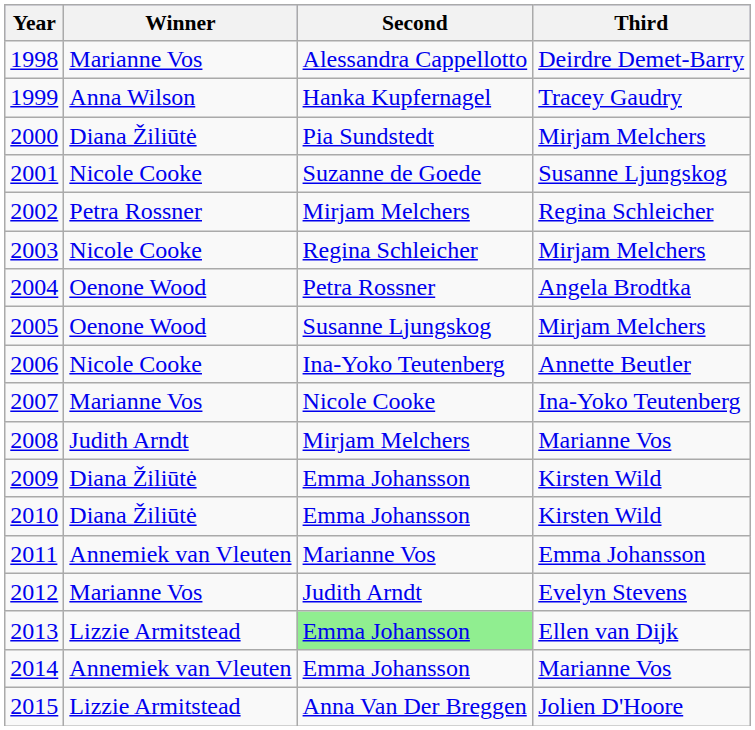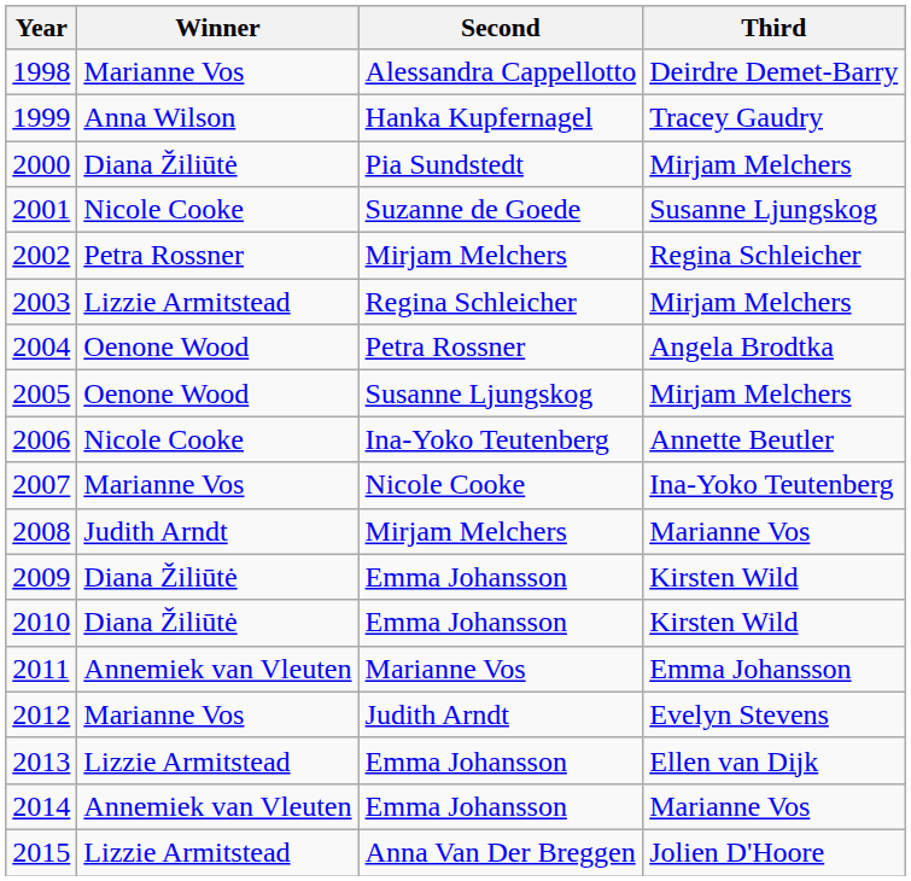 <table class="wikitable">
 <tr style="background:#ccccff; font-size: 90%;">
 <th>Year</th>
 <th>Winner</th>
 <th>Second</th>
 <th>Third</th>
 </tr>
 <tr>
 <td><a href='#'>1998</a></td>
 <td> <a href='#'>Marianne Vos</a></td>
 <td> <a href='#'>Alessandra Cappellotto</a></td>
 <td> <a href='#'>Deirdre Demet-Barry</a></td>
 </tr>
 <tr>
 <td><a href='#'>1999</a></td>
 <td> <a href='#'>Anna Wilson</a></td>
 <td> <a href='#'>Hanka Kupfernagel</a></td>
 <td> <a href='#'>Tracey Gaudry</a></td>
 </tr>
 <tr>
 <td><a href='#'>2000</a></td>
 <td> <a href='#'>Diana Žiliūtė</a></td>
 <td> <a href='#'>Pia Sundstedt</a></td>
 <td> <a href='#'>Mirjam Melchers</a></td>
 </tr>
 <tr>
 <td><a href='#'>2001</a></td>
 <td> <a href='#'>Nicole Cooke</a></td>
 <td> <a href='#'>Suzanne de Goede</a></td>
 <td> <a href='#'>Susanne Ljungskog</a></td>
 </tr>
 <tr>
 <td><a href='#'>2002</a></td>
 <td> <a href='#'>Petra Rossner</a></td>
 <td> <a href='#'>Mirjam Melchers</a></td>
 <td> <a href='#'>Regina Schleicher</a></td>
 </tr>
 <tr>
 <td><a href='#'>2003</a></td>
-<td> <a href='#'>Nicole Cooke</a></td>
+<td> <a href='#'>Lizzie Armitstead</a></td>
 <td> <a href='#'>Regina Schleicher</a></td>
 <td> <a href='#'>Mirjam Melchers</a></td>
 </tr>
 <tr>
 <td><a href='#'>2004</a></td>
 <td> <a href='#'>Oenone Wood</a></td>
 <td> <a href='#'>Petra Rossner</a></td>
 <td> <a href='#'>Angela Brodtka</a></td>
 </tr>
 <tr>
 <td><a href='#'>2005</a></td>
 <td> <a href='#'>Oenone Wood</a></td>
 <td> <a href='#'>Susanne Ljungskog</a></td>
 <td> <a href='#'>Mirjam Melchers</a></td>
 </tr>
 <tr>
 <td><a href='#'>2006</a></td>
 <td> <a href='#'>Nicole Cooke</a></td>
 <td> <a href='#'>Ina-Yoko Teutenberg</a></td>
 <td> <a href='#'>Annette Beutler</a></td>
 </tr>
 <tr>
 <td><a href='#'>2007</a></td>
 <td> <a href='#'>Marianne Vos</a></td>
 <td> <a href='#'>Nicole Cooke</a></td>
 <td> <a href='#'>Ina-Yoko Teutenberg</a></td>
 </tr>
 <tr>
 <td><a href='#'>2008</a></td>
 <td> <a href='#'>Judith Arndt</a></td>
 <td> <a href='#'>Mirjam Melchers</a></td>
 <td> <a href='#'>Marianne Vos</a></td>
 </tr>
 <tr>
 <td><a href='#'>2009</a></td>
 <td> <a href='#'>Diana Žiliūtė</a></td>
 <td> <a href='#'>Emma Johansson</a></td>
 <td> <a href='#'>Kirsten Wild</a></td>
 </tr>
 <tr>
 <td><a href='#'>2010</a></td>
 <td> <a href='#'>Diana Žiliūtė</a></td>
 <td> <a href='#'>Emma Johansson</a></td>
 <td> <a href='#'>Kirsten Wild</a></td>
 </tr>
 <tr>
 <td><a href='#'>2011</a></td>
 <td> <a href='#'>Annemiek van Vleuten</a></td>
 <td> <a href='#'>Marianne Vos</a></td>
 <td> <a href='#'>Emma Johansson</a></td>
 </tr>
 <tr>
 <td><a href='#'>2012</a></td>
 <td> <a href='#'>Marianne Vos</a></td>
 <td> <a href='#'>Judith Arndt</a></td>
 <td> <a href='#'>Evelyn Stevens</a></td>
 </tr>
 <tr>
 <td><a href='#'>2013</a></td>
 <td> <a href='#'>Lizzie Armitstead</a></td>
-<td style="background: lightgreen;"> <a href='#'>Emma Johansson</a></td>
+<td> <a href='#'>Emma Johansson</a></td>
 <td> <a href='#'>Ellen van Dijk</a></td>
 </tr>
 <tr>
 <td><a href='#'>2014</a></td>
 <td> <a href='#'>Annemiek van Vleuten</a></td>
 <td> <a href='#'>Emma Johansson</a></td>
 <td> <a href='#'>Marianne Vos</a></td>
 </tr>
 <tr>
 <td><a href='#'>2015</a></td>
 <td> <a href='#'>Lizzie Armitstead</a></td>
 <td> <a href='#'>Anna Van Der Breggen</a></td>
 <td> <a href='#'>Jolien D'Hoore</a></td>
 </tr>
 </table>
